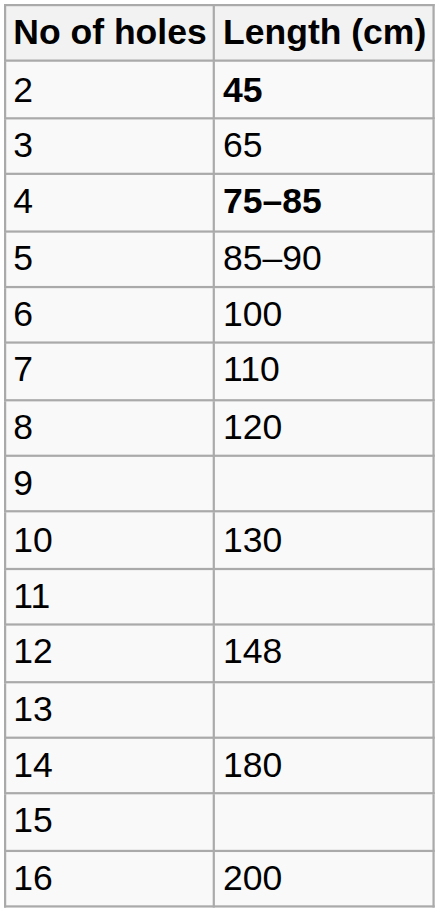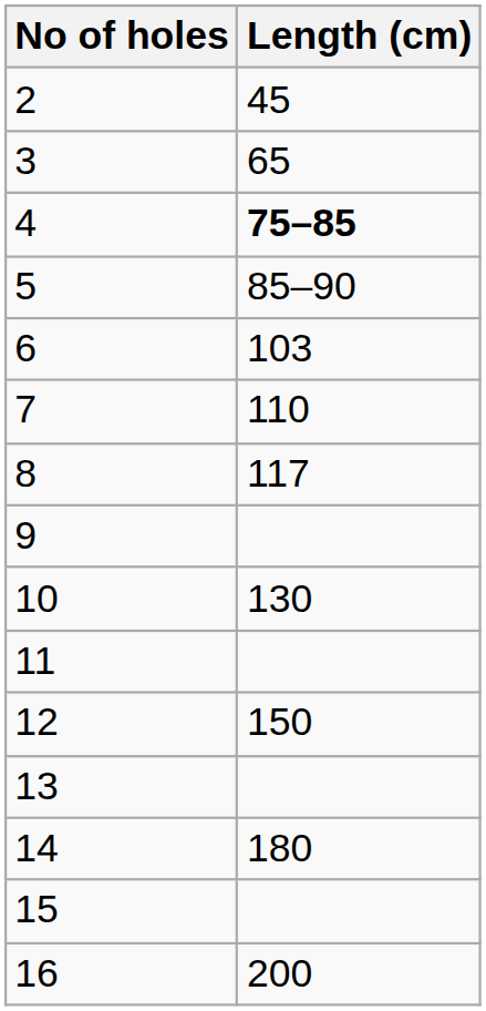 <table class="wikitable">
 <tr>
 <th>No of holes</th>
 <th>Length (cm)</th>
 </tr>
 <tr>
 <td>2</td>
-<td><strong>45</strong></td>
+<td>45</td>
 </tr>
 <tr>
 <td>3</td>
 <td>65</td>
 </tr>
 <tr>
 <td>4</td>
 <td><strong>75–85</strong></td>
 </tr>
 <tr>
 <td>5</td>
 <td>85–90</td>
 </tr>
 <tr>
 <td>6</td>
-<td>100</td>
+<td>103</td>
 </tr>
 <tr>
 <td>7</td>
 <td>110</td>
 </tr>
 <tr>
 <td>8</td>
-<td>120</td>
+<td>117</td>
 </tr>
 <tr>
 <td>9</td>
 <td></td>
 </tr>
 <tr>
 <td>10</td>
 <td>130</td>
 </tr>
 <tr>
 <td>11</td>
 <td></td>
 </tr>
 <tr>
 <td>12</td>
-<td>148</td>
+<td>150</td>
 </tr>
 <tr>
 <td>13</td>
 <td></td>
 </tr>
 <tr>
 <td>14</td>
 <td>180</td>
 </tr>
 <tr>
 <td>15</td>
 <td></td>
 </tr>
 <tr>
 <td>16</td>
 <td>200</td>
 </tr>
 </table>
